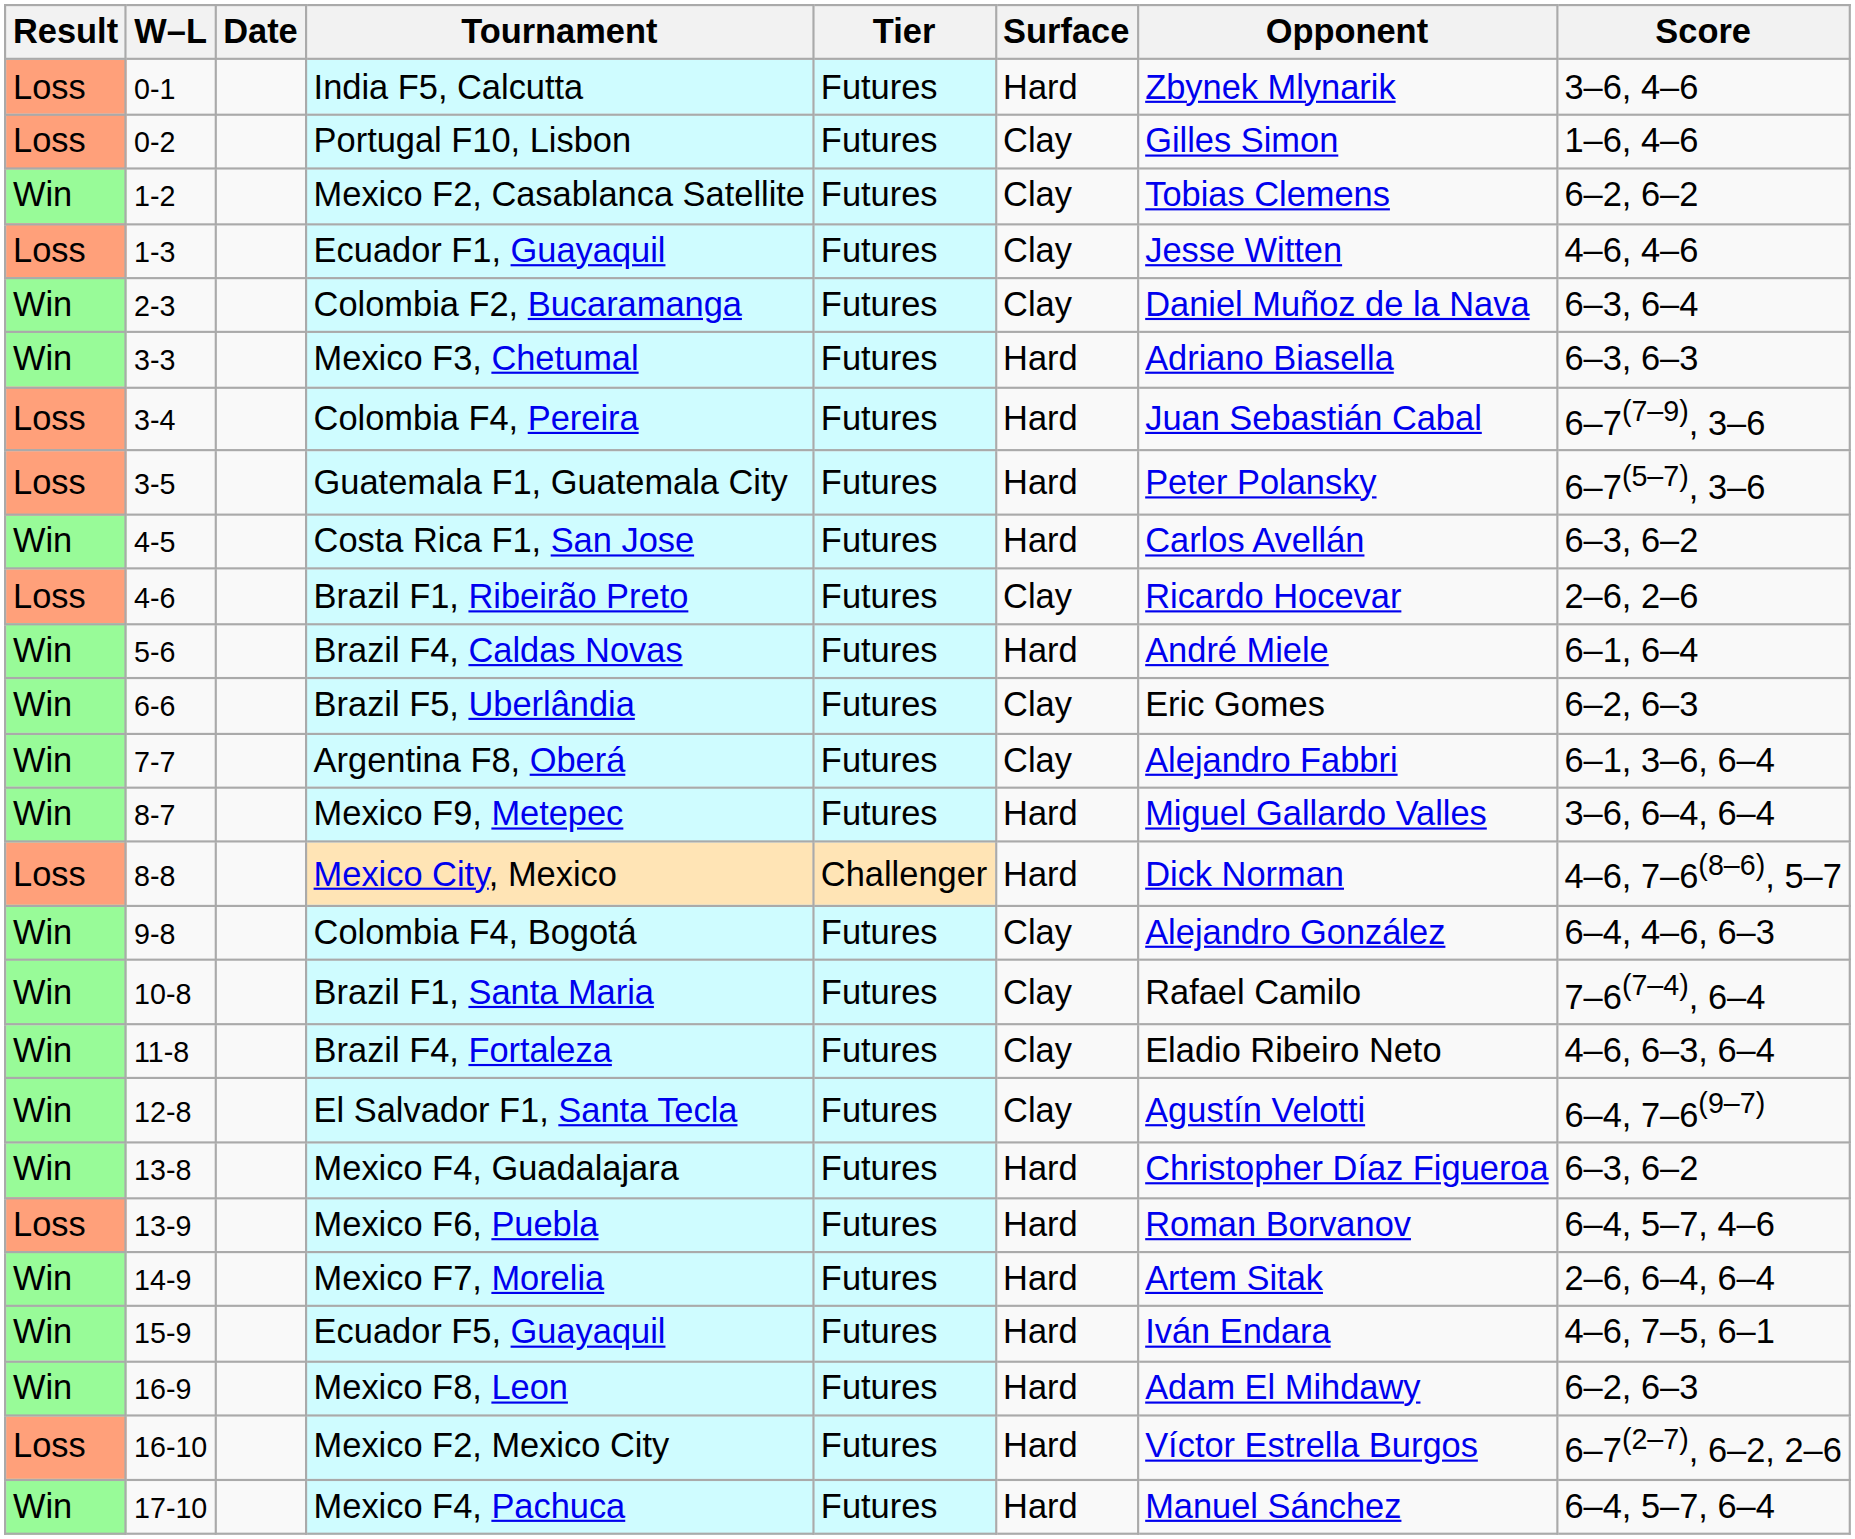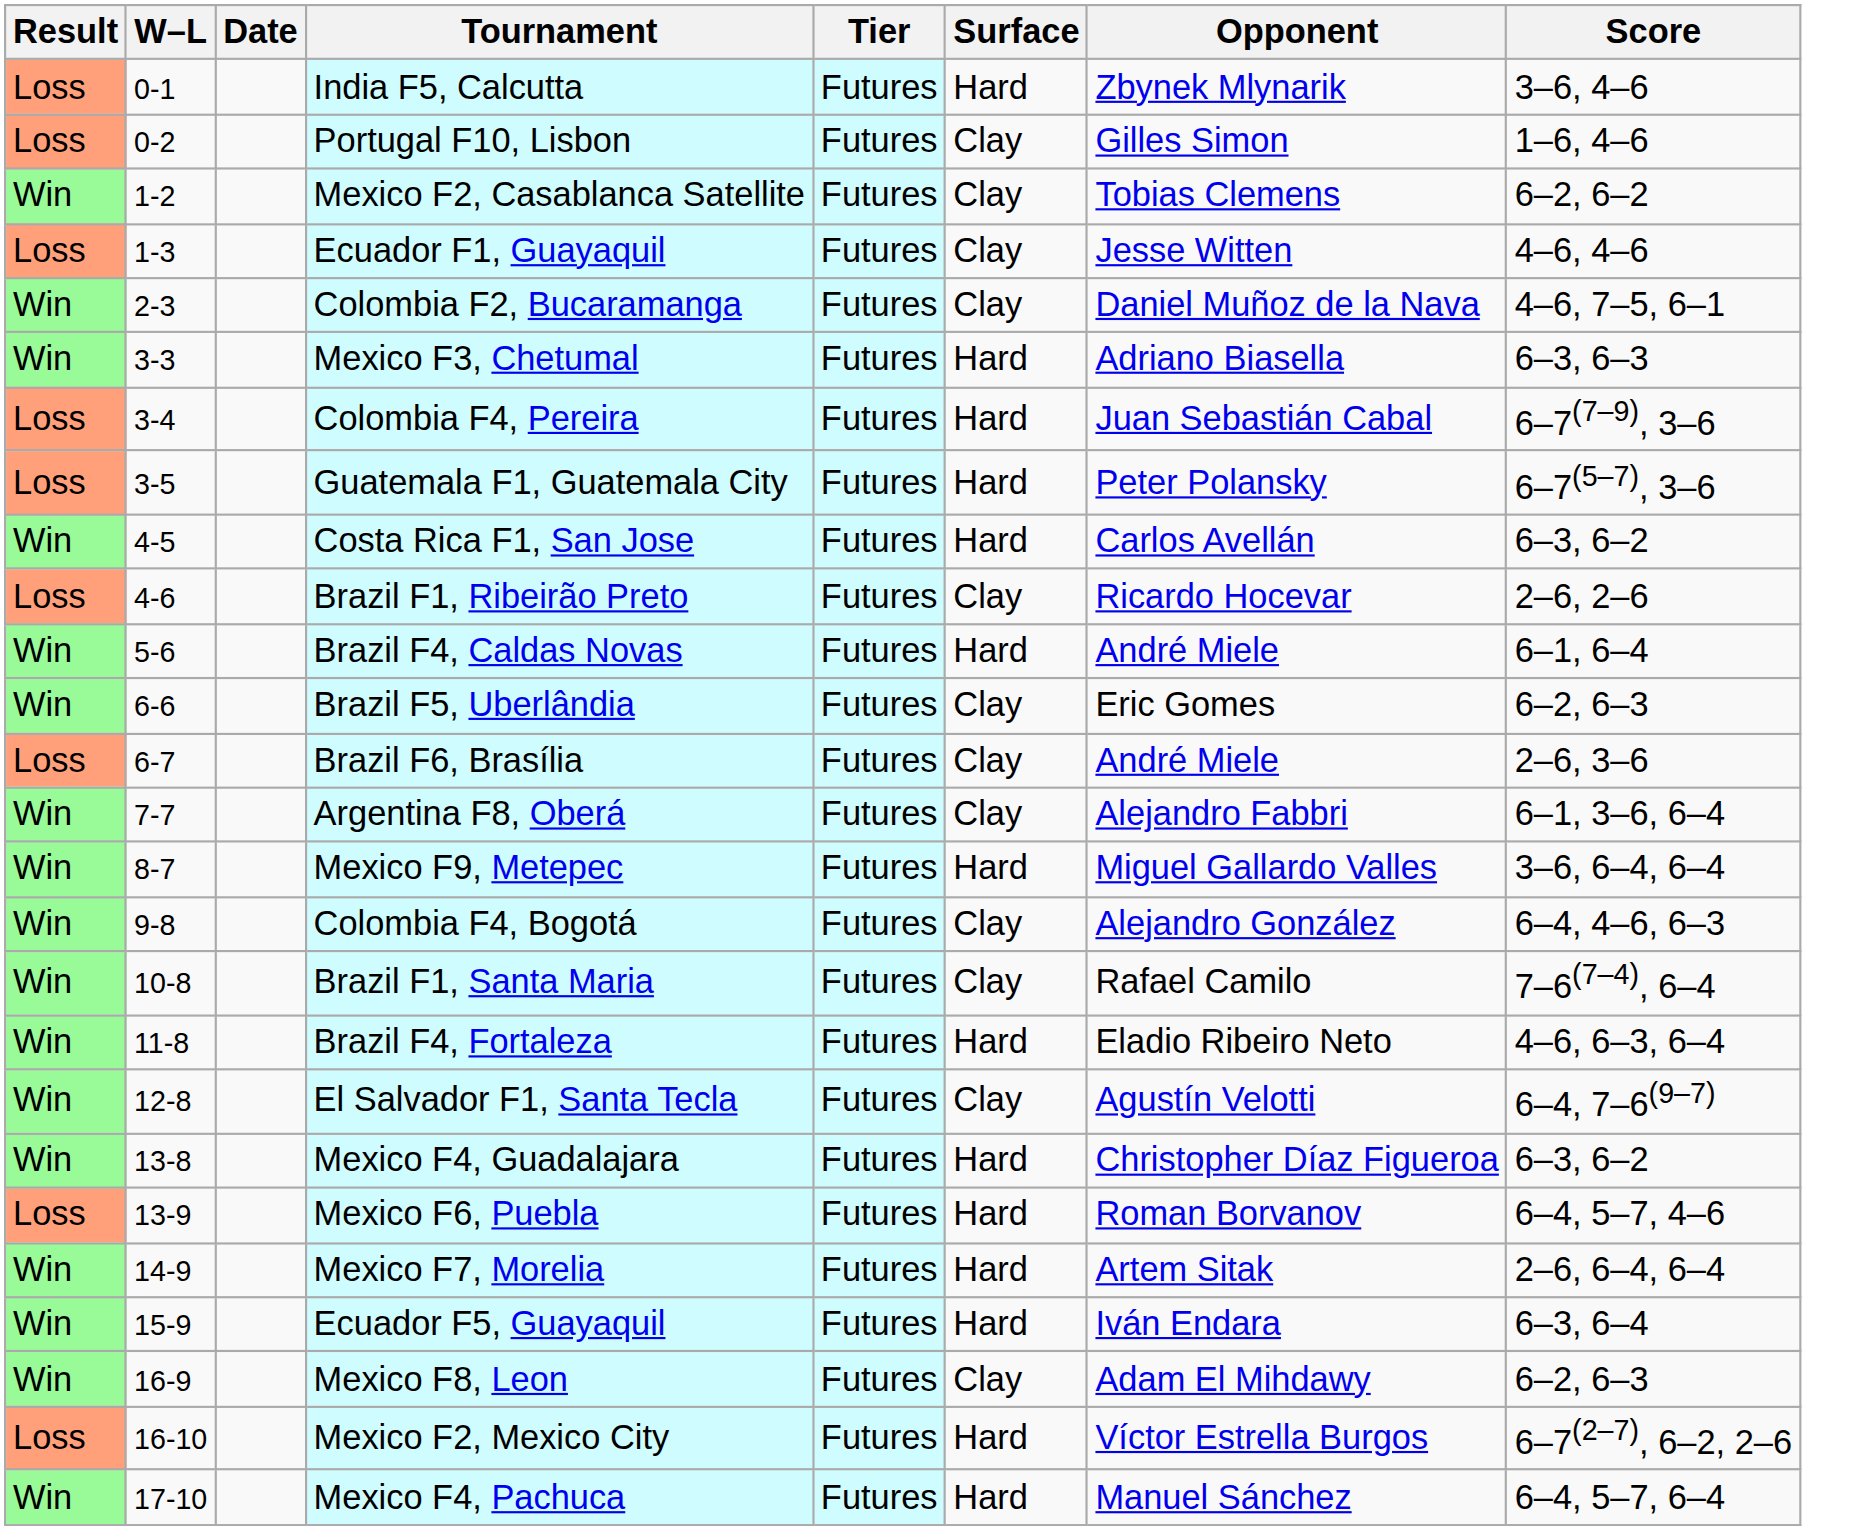 <table class="sortable wikitable">
 <tr>
 <th>Result</th>
 <th class="unsortable">W–L</th>
 <th>Date</th>
 <th>Tournament</th>
 <th>Tier</th>
 <th>Surface</th>
 <th>Opponent</th>
 <th class="unsortable">Score</th>
 </tr>
 <tr>
 <td style="background:#ffa07a;">Loss</td>
 <td><small>0-1</small></td>
 <td></td>
 <td style="background:#cffcff;">India F5, Calcutta</td>
 <td style="background:#cffcff;">Futures</td>
 <td>Hard</td>
 <td> <a href='#'>Zbynek Mlynarik</a></td>
 <td>3–6, 4–6</td>
 </tr>
 <tr>
 <td style="background:#ffa07a;">Loss</td>
 <td><small>0-2</small></td>
 <td></td>
 <td style="background:#cffcff;">Portugal F10, Lisbon</td>
 <td style="background:#cffcff;">Futures</td>
 <td>Clay</td>
 <td> <a href='#'>Gilles Simon</a></td>
 <td>1–6, 4–6</td>
 </tr>
 <tr>
 <td style="background:#98fb98;">Win</td>
 <td><small>1-2</small></td>
 <td></td>
 <td style="background:#cffcff;">Mexico F2, Casablanca Satellite</td>
 <td style="background:#cffcff;">Futures</td>
 <td>Clay</td>
 <td> <a href='#'>Tobias Clemens</a></td>
 <td>6–2, 6–2</td>
 </tr>
 <tr>
 <td style="background:#ffa07a;">Loss</td>
 <td><small>1-3</small></td>
 <td></td>
 <td style="background:#cffcff;">Ecuador F1, <a href='#'>Guayaquil</a></td>
 <td style="background:#cffcff;">Futures</td>
 <td>Clay</td>
 <td> <a href='#'>Jesse Witten</a></td>
 <td>4–6, 4–6</td>
 </tr>
 <tr>
 <td style="background:#98fb98;">Win</td>
 <td><small>2-3</small></td>
 <td></td>
 <td style="background:#cffcff;">Colombia F2, <a href='#'>Bucaramanga</a></td>
 <td style="background:#cffcff;">Futures</td>
 <td>Clay</td>
 <td> <a href='#'>Daniel Muñoz de la Nava</a></td>
-<td>6–3, 6–4</td>
+<td>4–6, 7–5, 6–1</td>
 </tr>
 <tr>
 <td style="background:#98fb98;">Win</td>
 <td><small>3-3</small></td>
 <td></td>
 <td style="background:#cffcff;">Mexico F3, <a href='#'>Chetumal</a></td>
 <td style="background:#cffcff;">Futures</td>
 <td>Hard</td>
 <td> <a href='#'>Adriano Biasella</a></td>
 <td>6–3, 6–3</td>
 </tr>
 <tr>
 <td style="background:#ffa07a;">Loss</td>
 <td><small>3-4</small></td>
 <td></td>
 <td style="background:#cffcff;">Colombia F4, <a href='#'>Pereira</a></td>
 <td style="background:#cffcff;">Futures</td>
 <td>Hard</td>
 <td> <a href='#'>Juan Sebastián Cabal</a></td>
 <td>6–7<sup>(7–9)</sup>, 3–6</td>
 </tr>
 <tr>
 <td style="background:#ffa07a;">Loss</td>
 <td><small>3-5</small></td>
 <td></td>
 <td style="background:#cffcff;">Guatemala F1, Guatemala City</td>
 <td style="background:#cffcff;">Futures</td>
 <td>Hard</td>
 <td> <a href='#'>Peter Polansky</a></td>
 <td>6–7<sup>(5–7)</sup>, 3–6</td>
 </tr>
 <tr>
 <td style="background:#98fb98;">Win</td>
 <td><small>4-5</small></td>
 <td></td>
 <td style="background:#cffcff;">Costa Rica F1, <a href='#'>San Jose</a></td>
 <td style="background:#cffcff;">Futures</td>
 <td>Hard</td>
 <td> <a href='#'>Carlos Avellán</a></td>
 <td>6–3, 6–2</td>
 </tr>
 <tr>
 <td style="background:#ffa07a;">Loss</td>
 <td><small>4-6</small></td>
 <td></td>
 <td style="background:#cffcff;">Brazil F1, <a href='#'>Ribeirão Preto</a></td>
 <td style="background:#cffcff;">Futures</td>
 <td>Clay</td>
 <td> <a href='#'>Ricardo Hocevar</a></td>
 <td>2–6, 2–6</td>
 </tr>
 <tr>
 <td style="background:#98fb98;">Win</td>
 <td><small>5-6</small></td>
 <td></td>
 <td style="background:#cffcff;">Brazil F4, <a href='#'>Caldas Novas</a></td>
 <td style="background:#cffcff;">Futures</td>
 <td>Hard</td>
 <td> <a href='#'>André Miele</a></td>
 <td>6–1, 6–4</td>
 </tr>
 <tr>
 <td style="background:#98fb98;">Win</td>
 <td><small>6-6</small></td>
 <td></td>
 <td style="background:#cffcff;">Brazil F5, <a href='#'>Uberlândia</a></td>
 <td style="background:#cffcff;">Futures</td>
 <td>Clay</td>
 <td> Eric Gomes</td>
 <td>6–2, 6–3</td>
 </tr>
 <tr>
+<td style="background:#ffa07a;">Loss</td>
+<td><small>6-7</small></td>
+<td></td>
+<td style="background:#cffcff;">Brazil F6, Brasília</td>
+<td style="background:#cffcff;">Futures</td>
+<td>Clay</td>
+<td> <a href='#'>André Miele</a></td>
+<td>2–6, 3–6</td>
+</tr>
+<tr>
 <td style="background:#98fb98;">Win</td>
 <td><small>7-7</small></td>
 <td></td>
 <td style="background:#cffcff;">Argentina F8, <a href='#'>Oberá</a></td>
 <td style="background:#cffcff;">Futures</td>
 <td>Clay</td>
 <td> <a href='#'>Alejandro Fabbri</a></td>
 <td>6–1, 3–6, 6–4</td>
 </tr>
 <tr>
 <td style="background:#98fb98;">Win</td>
 <td><small>8-7</small></td>
 <td></td>
 <td style="background:#cffcff;">Mexico F9, <a href='#'>Metepec</a></td>
 <td style="background:#cffcff;">Futures</td>
 <td>Hard</td>
 <td> <a href='#'>Miguel Gallardo Valles</a></td>
 <td>3–6, 6–4, 6–4</td>
-</tr>
-<tr>
-<td style="background:#ffa07a;">Loss</td>
-<td><small>8-8</small></td>
-<td></td>
-<td style="background:moccasin;"><a href='#'>Mexico City</a>, Mexico</td>
-<td style="background:moccasin;">Challenger</td>
-<td>Hard</td>
-<td> <a href='#'>Dick Norman</a></td>
-<td>4–6, 7–6<sup>(8–6)</sup>, 5–7</td>
 </tr>
 <tr>
 <td style="background:#98fb98;">Win</td>
 <td><small>9-8</small></td>
 <td></td>
 <td style="background:#cffcff;">Colombia F4, Bogotá</td>
 <td style="background:#cffcff;">Futures</td>
 <td>Clay</td>
 <td> <a href='#'>Alejandro González</a></td>
 <td>6–4, 4–6, 6–3</td>
 </tr>
 <tr>
 <td style="background:#98fb98;">Win</td>
 <td><small>10-8</small></td>
 <td></td>
 <td style="background:#cffcff;">Brazil F1, <a href='#'>Santa Maria</a></td>
 <td style="background:#cffcff;">Futures</td>
 <td>Clay</td>
 <td> Rafael Camilo</td>
 <td>7–6<sup>(7–4)</sup>, 6–4</td>
 </tr>
 <tr>
 <td style="background:#98fb98;">Win</td>
 <td><small>11-8</small></td>
 <td></td>
 <td style="background:#cffcff;">Brazil F4, <a href='#'>Fortaleza</a></td>
 <td style="background:#cffcff;">Futures</td>
-<td>Clay</td>
+<td>Hard</td>
 <td> Eladio Ribeiro Neto</td>
 <td>4–6, 6–3, 6–4</td>
 </tr>
 <tr>
 <td style="background:#98fb98;">Win</td>
 <td><small>12-8</small></td>
 <td></td>
 <td style="background:#cffcff;">El Salvador F1, <a href='#'>Santa Tecla</a></td>
 <td style="background:#cffcff;">Futures</td>
 <td>Clay</td>
 <td> <a href='#'>Agustín Velotti</a></td>
 <td>6–4, 7–6<sup>(9–7)</sup></td>
 </tr>
 <tr>
 <td style="background:#98fb98;">Win</td>
 <td><small>13-8</small></td>
 <td></td>
 <td style="background:#cffcff;">Mexico F4, Guadalajara</td>
 <td style="background:#cffcff;">Futures</td>
 <td>Hard</td>
 <td> <a href='#'>Christopher Díaz Figueroa</a></td>
 <td>6–3, 6–2</td>
 </tr>
 <tr>
 <td style="background:#ffa07a;">Loss</td>
 <td><small>13-9</small></td>
 <td></td>
 <td style="background:#cffcff;">Mexico F6, <a href='#'>Puebla</a></td>
 <td style="background:#cffcff;">Futures</td>
 <td>Hard</td>
 <td> <a href='#'>Roman Borvanov</a></td>
 <td>6–4, 5–7, 4–6</td>
 </tr>
 <tr>
 <td style="background:#98fb98;">Win</td>
 <td><small>14-9</small></td>
 <td></td>
 <td style="background:#cffcff;">Mexico F7, <a href='#'>Morelia</a></td>
 <td style="background:#cffcff;">Futures</td>
 <td>Hard</td>
 <td> <a href='#'>Artem Sitak</a></td>
 <td>2–6, 6–4, 6–4</td>
 </tr>
 <tr>
 <td style="background:#98fb98;">Win</td>
 <td><small>15-9</small></td>
 <td></td>
 <td style="background:#cffcff;">Ecuador F5, <a href='#'>Guayaquil</a></td>
 <td style="background:#cffcff;">Futures</td>
 <td>Hard</td>
 <td> <a href='#'>Iván Endara</a></td>
-<td>4–6, 7–5, 6–1</td>
+<td>6–3, 6–4</td>
 </tr>
 <tr>
 <td style="background:#98fb98;">Win</td>
 <td><small>16-9</small></td>
 <td></td>
 <td style="background:#cffcff;">Mexico F8, <a href='#'>Leon</a></td>
 <td style="background:#cffcff;">Futures</td>
-<td>Hard</td>
+<td>Clay</td>
 <td> <a href='#'>Adam El Mihdawy</a></td>
 <td>6–2, 6–3</td>
 </tr>
 <tr>
 <td style="background:#ffa07a;">Loss</td>
 <td><small>16-10</small></td>
 <td></td>
 <td style="background:#cffcff;">Mexico F2, Mexico City</td>
 <td style="background:#cffcff;">Futures</td>
 <td>Hard</td>
 <td> <a href='#'>Víctor Estrella Burgos</a></td>
 <td>6–7<sup>(2–7)</sup>, 6–2, 2–6</td>
 </tr>
 <tr>
 <td style="background:#98fb98;">Win</td>
 <td><small>17-10</small></td>
 <td></td>
 <td style="background:#cffcff;">Mexico F4, <a href='#'>Pachuca</a></td>
 <td style="background:#cffcff;">Futures</td>
 <td>Hard</td>
 <td> <a href='#'>Manuel Sánchez</a></td>
 <td>6–4, 5–7, 6–4</td>
 </tr>
 </table>
